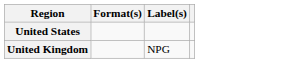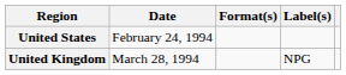 <table class="wikitable plainrowheaders">
 <tr>
 <th scope="col">Region</th>
+<th scope="col">Date</th>
 <th scope="col">Format(s)</th>
 <th scope="col">Label(s)</th>
 <th scope="col"></th>
 </tr>
 <tr>
 <th scope="row">United States</th>
+<td>February 24, 1994</td>
 <td></td>
 <td></td>
 <td></td>
 </tr>
 <tr>
 <th scope="row">United Kingdom</th>
+<td>March 28, 1994</td>
 <td></td>
 <td>NPG</td>
 <td></td>
 </tr>
 </table>
